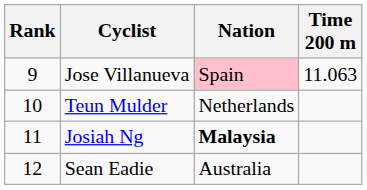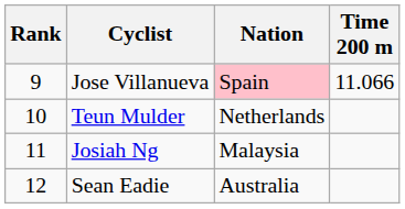 <table class="wikitable sortable" style="text-align:center">
 <tr>
 <th>Rank</th>
 <th>Cyclist</th>
 <th>Nation</th>
 <th>Time<br>200 m</th>
 </tr>
 <tr>
 <td>9</td>
 <td align=left>Jose Villanueva</td>
 <td align=left style="background: pink;">Spain</td>
-<td>11.063</td>
+<td>11.066</td>
 </tr>
 <tr>
 <td>10</td>
 <td align=left><a href='#'>Teun Mulder</a></td>
 <td align=left>Netherlands</td>
 <td></td>
 </tr>
 <tr>
 <td>11</td>
 <td align=left><a href='#'>Josiah Ng</a></td>
-<td align=left><strong>Malaysia</strong></td>
+<td align=left>Malaysia</td>
 <td></td>
 </tr>
 <tr>
 <td>12</td>
 <td align=left>Sean Eadie</td>
 <td align=left>Australia</td>
 <td></td>
 </tr>
 </table>
